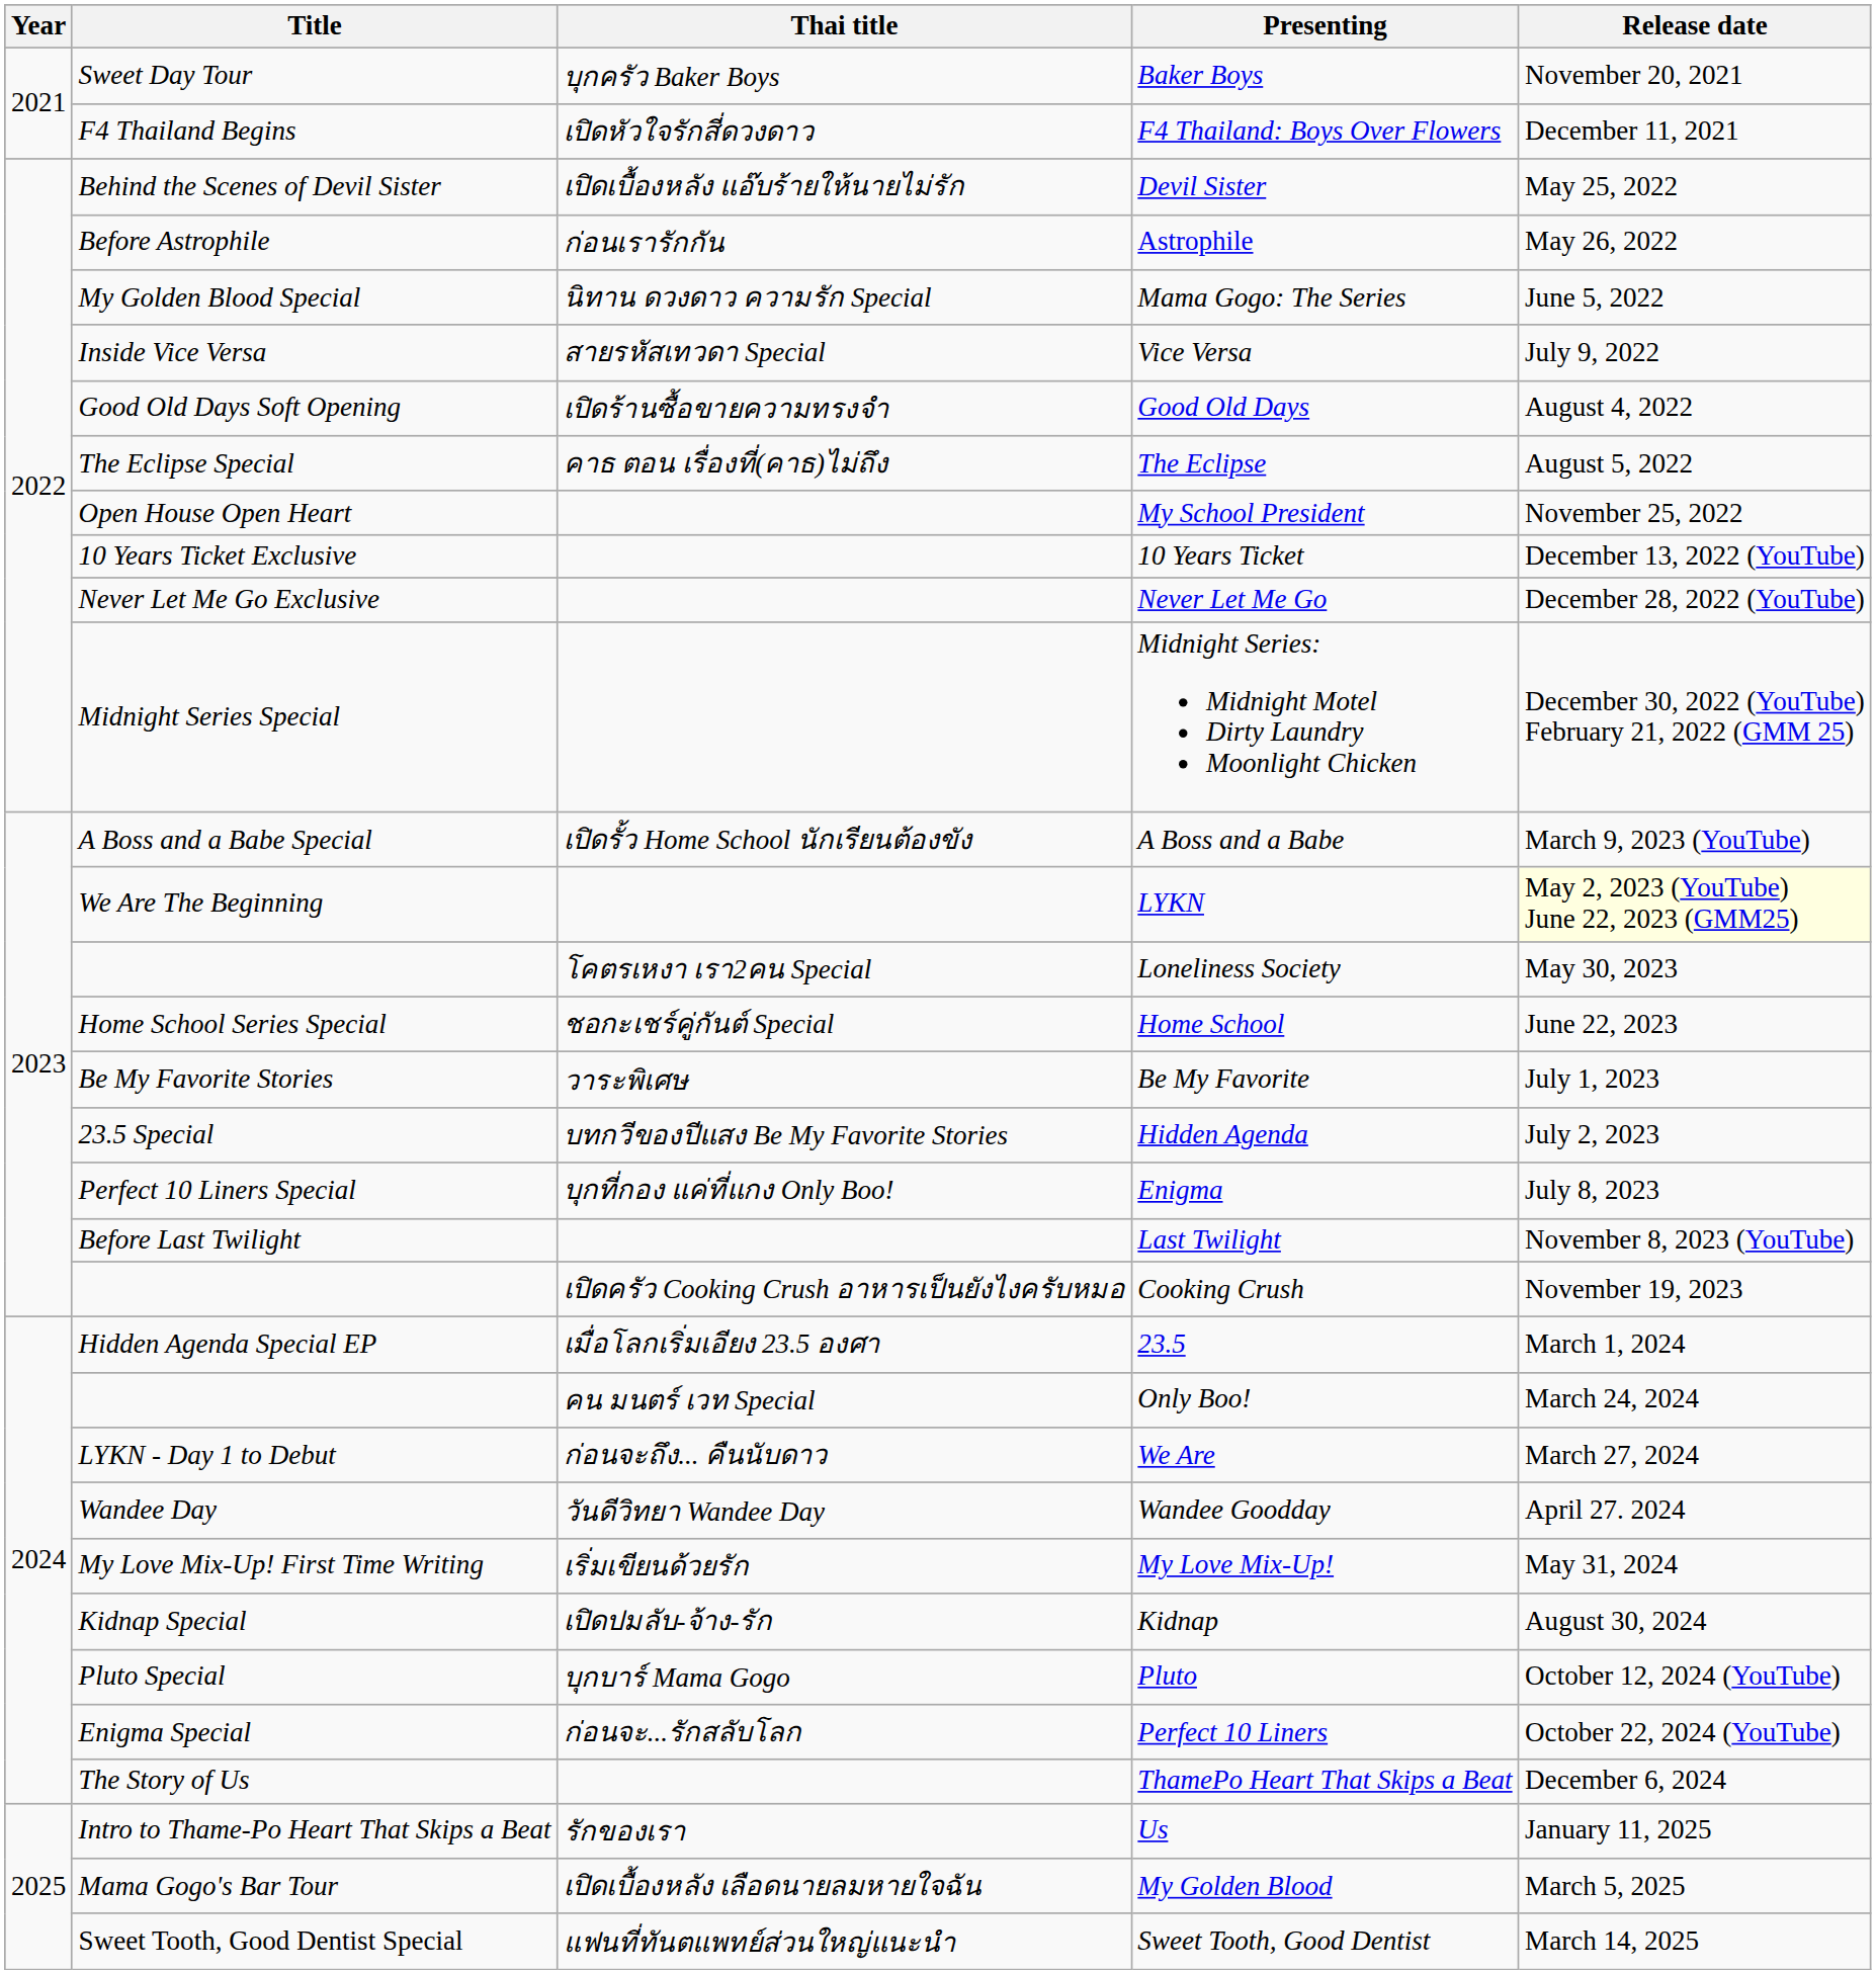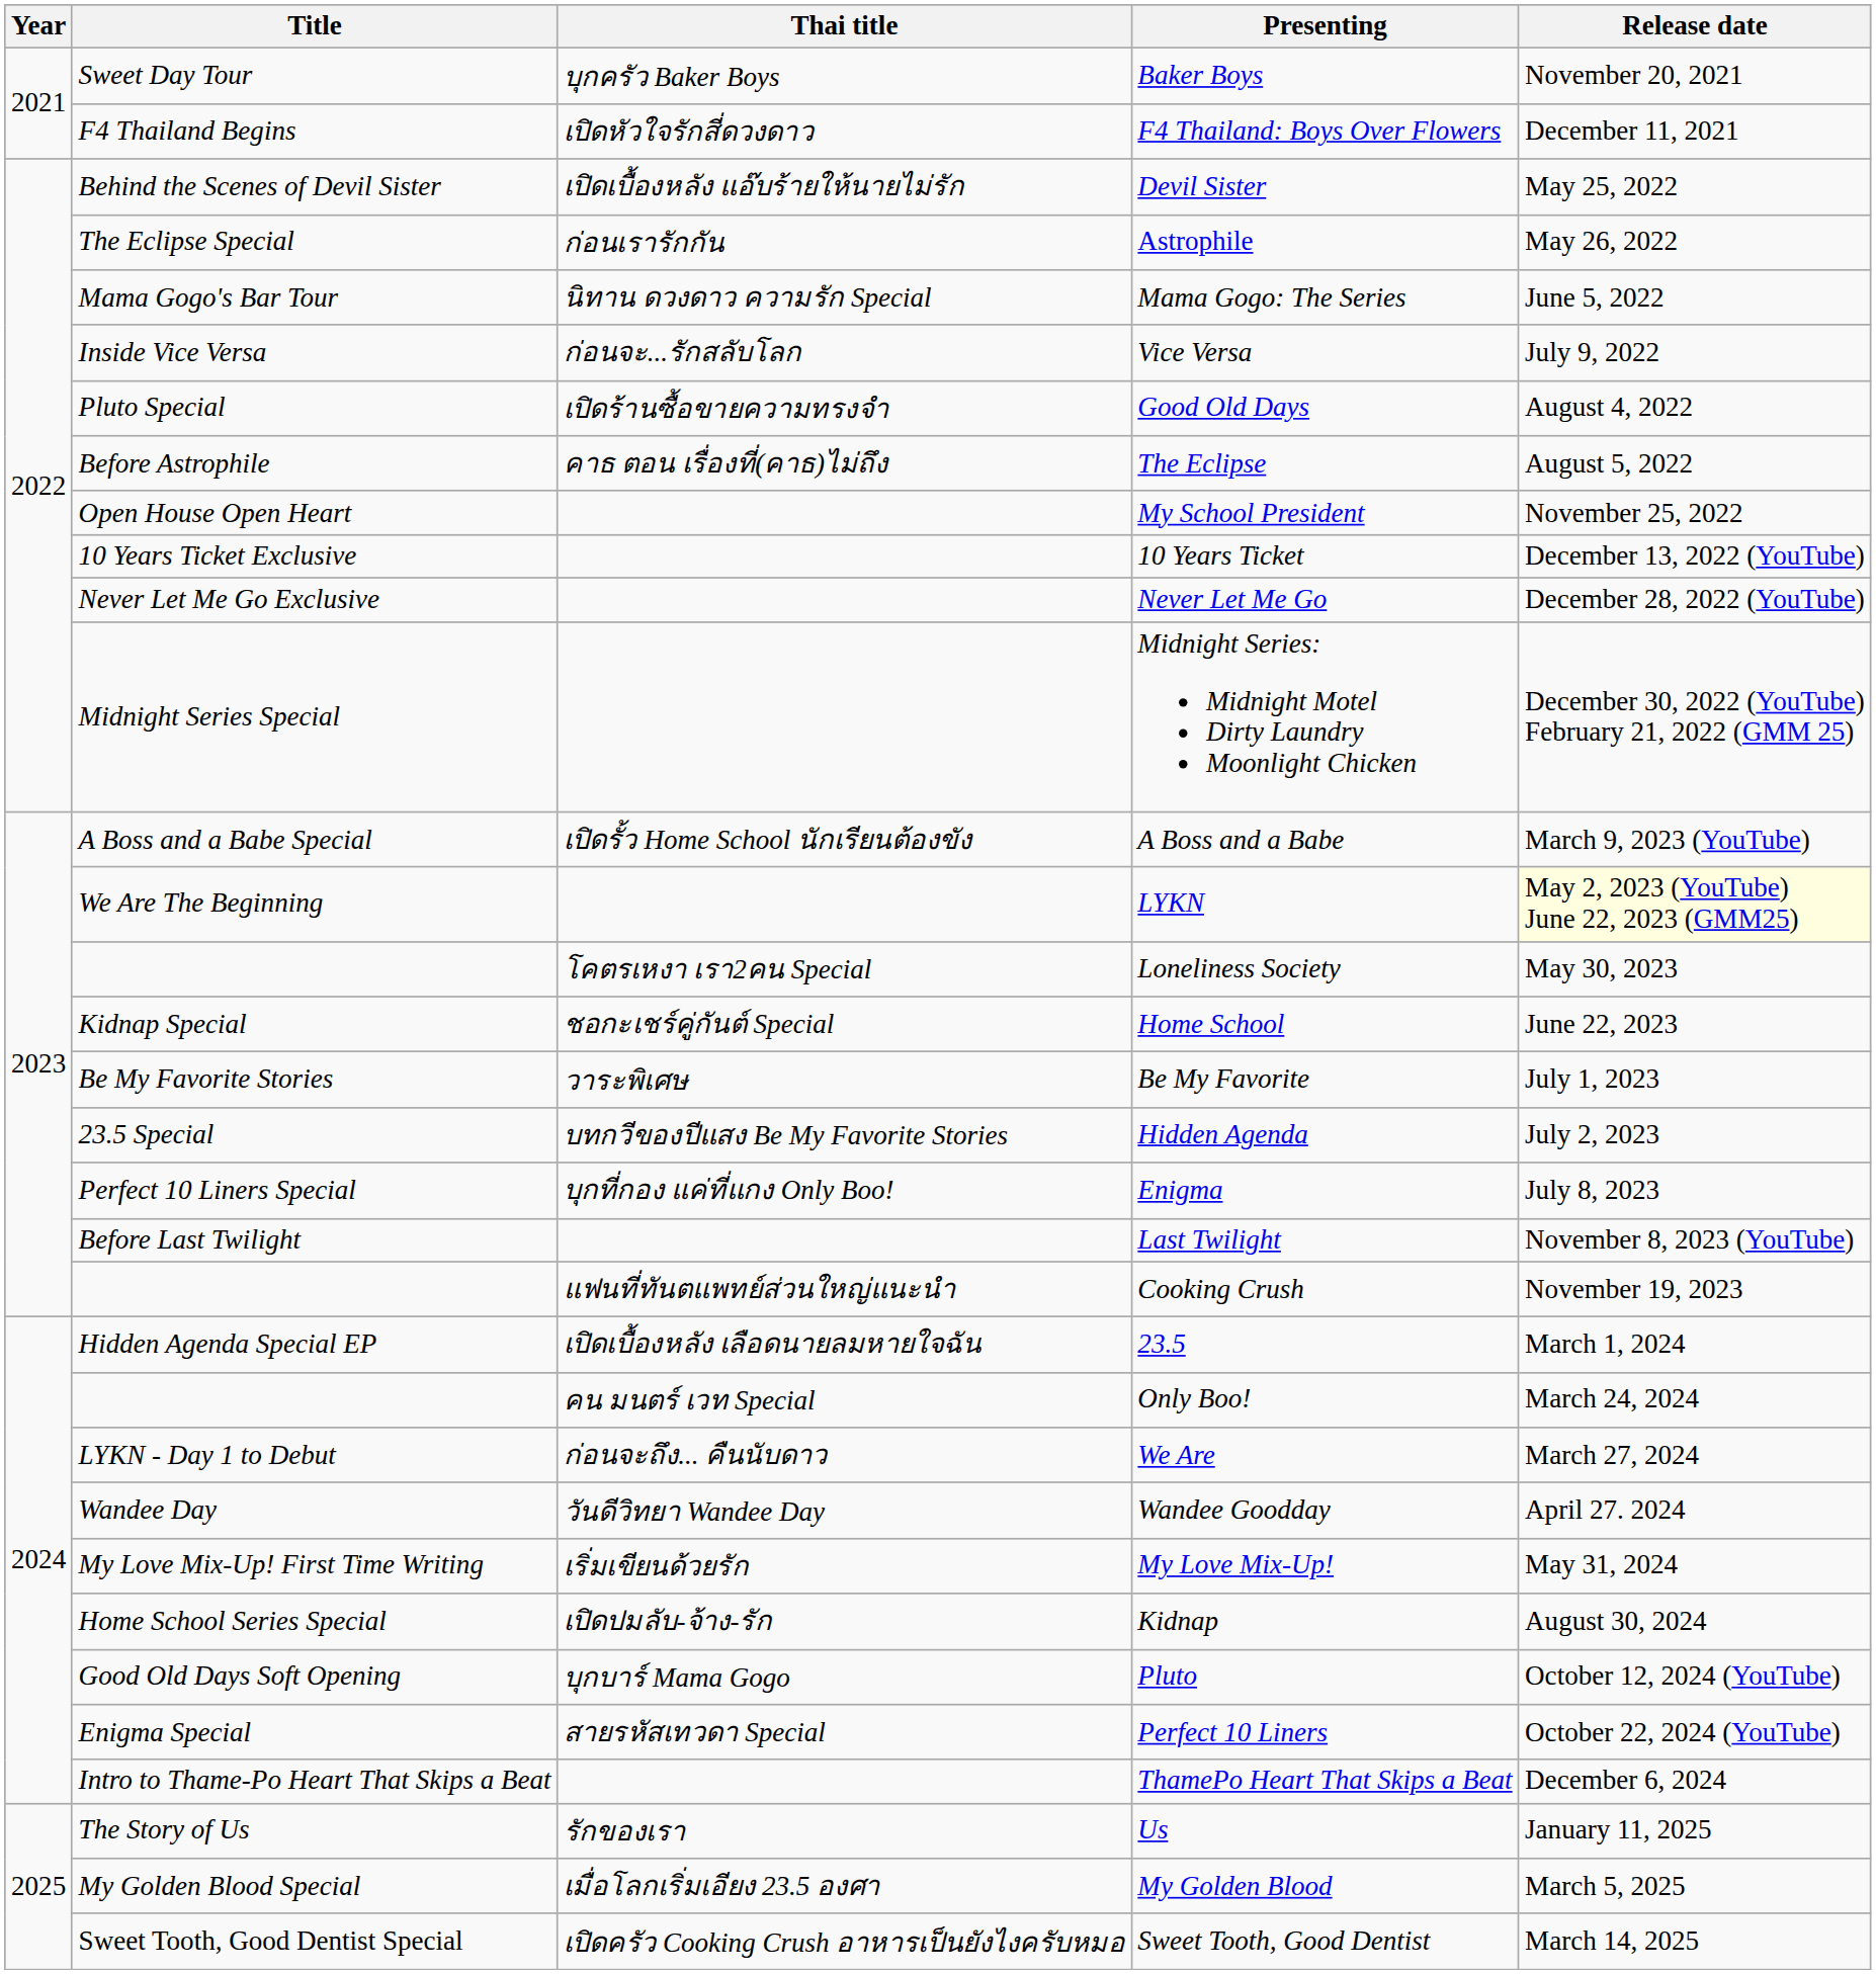 <table class="wikitable plainrowheaders sortable">
 <tr>
 <th>Year</th>
 <th>Title</th>
 <th> Thai title</th>
 <th>Presenting</th>
 <th>Release date</th>
 </tr>
 <tr>
 <td rowspan="2">2021</td>
 <td><em>Sweet Day Tour</em></td>
 <td><em>บุกครัว Baker Boys</em></td>
 <td><em><a href='#'>Baker Boys</a></em></td>
 <td>November 20, 2021</td>
 </tr>
 <tr>
 <td><em>F4 Thailand Begins</em></td>
 <td><em>เปิดหัวใจรักสี่ดวงดาว</em></td>
 <td><em><a href='#'>F4 Thailand: Boys Over Flowers</a></em></td>
 <td>December 11, 2021</td>
 </tr>
 <tr>
 <td rowspan="10">2022</td>
 <td><em>Behind the Scenes of Devil Sister</em></td>
 <td><em>เปิดเบื้องหลัง แอ๊บร้ายให้นายไม่รัก</em></td>
 <td><em><a href='#'>Devil Sister</a></em></td>
 <td>May 25, 2022</td>
 </tr>
 <tr>
-<td><em>Before Astrophile</em></td>
+<td><em>The Eclipse Special</em></td>
 <td><em>ก่อนเรารักกัน</em></td>
 <td><em><a href='#'></em>Astrophile<em></a> </em></td>
 <td>May 26, 2022</td>
 </tr>
 <tr>
-<td><em>My Golden Blood Special</em></td>
+<td><em>Mama Gogo's Bar Tour</em></td>
 <td><em>นิทาน ดวงดาว ความรัก Special</em></td>
 <td><em>Mama Gogo: The Series</em></td>
 <td>June 5, 2022</td>
 </tr>
 <tr>
 <td><em>Inside Vice Versa</em></td>
-<td><em>สายรหัสเทวดา Special</em></td>
+<td><em>ก่อนจะ...รักสลับโลก</em></td>
 <td><em>Vice Versa</em></td>
 <td>July 9, 2022</td>
 </tr>
 <tr>
-<td><em>Good Old Days Soft Opening</em></td>
+<td><em>Pluto Special</em></td>
 <td><em>เปิดร้านซื้อขายความทรงจำ</em></td>
 <td><em><a href='#'>Good Old Days</a></em></td>
 <td>August 4, 2022</td>
 </tr>
 <tr>
-<td><em>The Eclipse Special</em></td>
+<td><em>Before Astrophile</em></td>
 <td><em>คาธ ตอน เรื่องที่(คาธ)ไม่ถึง</em></td>
 <td><em><a href='#'>The Eclipse</a></em></td>
 <td>August 5, 2022</td>
 </tr>
 <tr>
 <td><em>Open House Open Heart</em></td>
 <td></td>
 <td><em><a href='#'>My School President</a></em></td>
 <td>November 25, 2022</td>
 </tr>
 <tr>
 <td><em>10 Years Ticket Exclusive</em></td>
 <td></td>
 <td><em>10 Years Ticket</em></td>
 <td>December 13, 2022 (<a href='#'>YouTube</a>)</td>
 </tr>
 <tr>
 <td><em>Never Let Me Go Exclusive</em></td>
 <td></td>
 <td><em><a href='#'>Never Let Me Go</a></em></td>
 <td>December 28, 2022 (<a href='#'>YouTube</a>)</td>
 </tr>
 <tr>
 <td><em>Midnight Series Special</em></td>
 <td></td>
 <td><em>Midnight Series:</em><br><ul><li><em>Midnight Motel</em></li><li><em>Dirty Laundry</em></li><li><em>Moonlight Chicken</em></li></ul></td>
 <td>December 30, 2022 (<a href='#'>YouTube</a>)<br> February 21, 2022 (<a href='#'>GMM 25</a>)</td>
 </tr>
 <tr>
 <td rowspan="9">2023</td>
 <td><em>A Boss and a Babe Special</em></td>
 <td><em>เปิดรั้ว Home School นักเรียนต้องขัง</em></td>
 <td><em>A Boss and a Babe</em></td>
 <td>March 9, 2023 (<a href='#'>YouTube</a>)</td>
 </tr>
 <tr>
 <td><em>We Are The Beginning</em></td>
 <td></td>
 <td><em><a href='#'>LYKN</a></em></td>
 <td style="background: lightyellow;">May 2, 2023 (<a href='#'>YouTube</a>)<br> June 22, 2023 (<a href='#'>GMM25</a>)</td>
 </tr>
 <tr>
 <td></td>
 <td><em>โคตรเหงา เรา2คน Special</em></td>
 <td><em>Loneliness Society</em></td>
 <td>May 30, 2023</td>
 </tr>
 <tr>
-<td><em>Home School Series Special</em></td>
+<td><em>Kidnap Special</em></td>
 <td><em>ชอกะเชร์คู่กันต์ Special</em></td>
 <td><em><a href='#'>Home School</a></em></td>
 <td>June 22, 2023</td>
 </tr>
 <tr>
 <td><em>Be My Favorite Stories</em></td>
 <td><em>วาระพิเศษ</em></td>
 <td><em>Be My Favorite</em></td>
 <td>July 1, 2023</td>
 </tr>
 <tr>
 <td><em>23.5 Special</em></td>
 <td><em>บทกวีของปีแสง Be My Favorite Stories</em></td>
 <td><em><a href='#'>Hidden Agenda</a></em></td>
 <td>July 2, 2023</td>
 </tr>
 <tr>
 <td><em>Perfect 10 Liners Special</em></td>
 <td><em>บุกที่กอง แค่ที่แกง Only Boo!</em></td>
 <td><em><a href='#'>Enigma</a></em></td>
 <td>July 8, 2023</td>
 </tr>
 <tr>
 <td><em>Before Last Twilight</em></td>
 <td></td>
 <td><em><a href='#'>Last Twilight</a></em></td>
 <td>November 8, 2023 (<a href='#'>YouTube</a>)</td>
 </tr>
 <tr>
 <td></td>
-<td><em>เปิดครัว Cooking Crush อาหารเป็นยังไงครับหมอ</em></td>
+<td><em>แฟนที่ทันตแพทย์ส่วนใหญ่แนะนำ</em></td>
 <td><em>Cooking Crush</em></td>
 <td>November 19, 2023</td>
 </tr>
 <tr>
 <td rowspan="9">2024</td>
 <td><em>Hidden Agenda Special EP</em></td>
-<td><em>เมื่อโลกเริ่มเอียง 23.5 องศา</em></td>
+<td><em>เปิดเบื้องหลัง เลือดนายลมหายใจฉัน</em></td>
 <td><em><a href='#'>23.5</a></em></td>
 <td>March 1, 2024</td>
 </tr>
 <tr>
 <td></td>
 <td><em>คน มนตร์ เวท Special</em></td>
 <td><em>Only Boo!</em></td>
 <td>March 24, 2024</td>
 </tr>
 <tr>
 <td><em>LYKN - Day 1 to Debut</em></td>
 <td><em>ก่อนจะถึง... คืนนับดาว</em></td>
 <td><em><a href='#'>We Are</a></em></td>
 <td>March 27, 2024</td>
 </tr>
 <tr>
 <td><em>Wandee Day</em></td>
 <td><em>วันดีวิทยา Wandee Day</em></td>
 <td><em>Wandee Goodday</em></td>
 <td>April 27. 2024</td>
 </tr>
 <tr>
 <td><em>My Love Mix-Up! First Time Writing</em></td>
 <td><em>เริ่มเขียนด้วยรัก</em></td>
 <td><em><a href='#'>My Love Mix-Up!</a></em></td>
 <td>May 31, 2024</td>
 </tr>
 <tr>
-<td><em>Kidnap Special</em></td>
+<td><em>Home School Series Special</em></td>
 <td><em>เปิดปมลับ-จ้าง-รัก</em></td>
 <td><em>Kidnap</em></td>
 <td>August 30, 2024</td>
 </tr>
 <tr>
-<td><em>Pluto Special</em></td>
+<td><em>Good Old Days Soft Opening</em></td>
 <td><em>บุกบาร์ Mama Gogo</em></td>
 <td><em><a href='#'>Pluto</a></em></td>
 <td>October 12, 2024 (<a href='#'>YouTube</a>)</td>
 </tr>
 <tr>
 <td><em>Enigma Special</em></td>
-<td><em>ก่อนจะ...รักสลับโลก</em></td>
+<td><em>สายรหัสเทวดา Special</em></td>
 <td><em><a href='#'>Perfect 10 Liners</a></em></td>
 <td>October 22, 2024 (<a href='#'>YouTube</a>)</td>
 </tr>
 <tr>
-<td><em>The Story of Us</em></td>
+<td><em>Intro to Thame-Po Heart That Skips a Beat</em></td>
 <td></td>
 <td><em><a href='#'>ThamePo Heart That Skips a Beat</a></em></td>
 <td>December 6, 2024</td>
 </tr>
 <tr>
 <td rowspan="3">2025</td>
-<td><em>Intro to Thame-Po Heart That Skips a Beat</em></td>
+<td><em>The Story of Us</em></td>
 <td><em>รักของเรา</em></td>
 <td><em><a href='#'>Us</a></em></td>
 <td>January 11, 2025</td>
 </tr>
 <tr>
-<td><em>Mama Gogo's Bar Tour</em></td>
-<td><em>เปิดเบื้องหลัง เลือดนายลมหายใจฉัน</em></td>
+<td><em>My Golden Blood Special</em></td>
+<td><em>เมื่อโลกเริ่มเอียง 23.5 องศา</em></td>
 <td><em><a href='#'>My Golden Blood</a></em></td>
 <td>March 5, 2025</td>
 </tr>
 <tr>
 <td>Sweet Tooth, Good Dentist Special</td>
-<td><em>แฟนที่ทันตแพทย์ส่วนใหญ่แนะนำ</em></td>
+<td><em>เปิดครัว Cooking Crush อาหารเป็นยังไงครับหมอ</em></td>
 <td><em>Sweet Tooth, Good Dentist</em></td>
 <td>March 14, 2025</td>
 </tr>
 </table>
